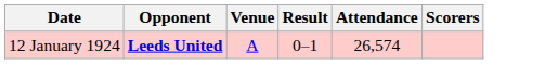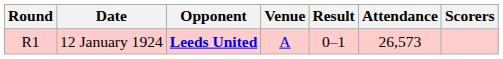 <table class="wikitable" style="font-size:100%; text-align:center">
 <tr>
+<th>Round</th>
 <th>Date</th>
 <th>Opponent</th>
 <th>Venue</th>
 <th>Result</th>
 <th>Attendance</th>
 <th>Scorers</th>
 </tr>
 <tr style="background-color: #FFCCCC;">
+<td>R1</td>
 <td>12 January 1924</td>
 <td><strong><a href='#'>Leeds United</a></strong></td>
 <td><a href='#'>A</a></td>
 <td>0–1</td>
-<td>26,574</td>
+<td>26,573</td>
 <td></td>
 </tr>
 </table>
